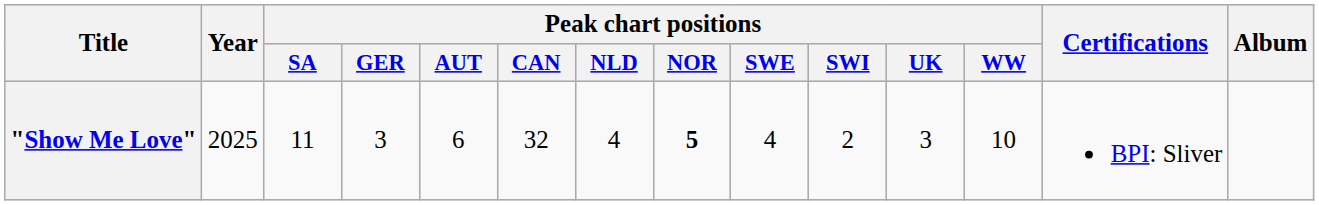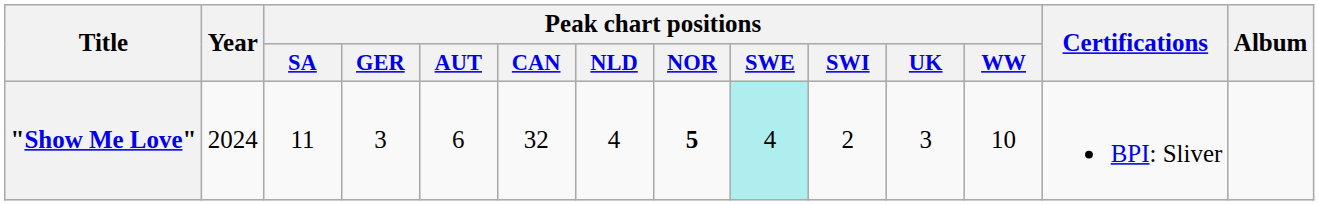 <table class="wikitable plainrowheaders" style="text-align: center">
 <tr>
 <th scope="col" rowspan="2">Title</th>
 <th scope="col" rowspan="2">Year</th>
 <th scope="col" colspan="10">Peak chart positions</th>
 <th scope="col" rowspan="2"><a href='#'>Certifications</a></th>
 <th scope="col" rowspan="2">Album</th>
 </tr>
 <tr>
 <th scope="col" style="width:3em; font-size:90%"><a href='#'>SA</a><br></th>
 <th scope="col" style="width:3em; font-size:90%"><a href='#'>GER</a><br></th>
 <th scope="col" style="width:3em; font-size:90%"><a href='#'>AUT</a><br></th>
 <th scope="col" style="width:3em; font-size:90%"><a href='#'>CAN</a><br></th>
 <th scope="col" style="width:3em; font-size:90%"><a href='#'>NLD</a><br></th>
 <th scope="col" style="width:3em; font-size:90%"><a href='#'>NOR</a><br></th>
 <th scope="col" style="width:3em; font-size:90%"><a href='#'>SWE</a><br></th>
 <th scope="col" style="width:3em; font-size:90%"><a href='#'>SWI</a><br></th>
 <th scope="col" style="width:3em;font-size:90%;"><a href='#'>UK</a><br></th>
 <th scope="col" style="width:3em; font-size:90%"><a href='#'>WW</a><br></th>
 </tr>
 <tr>
 <th scope="row">"<a href='#'>Show Me Love</a>"<br></th>
-<td>2025</td>
+<td>2024</td>
 <td>11</td>
 <td>3</td>
 <td>6</td>
 <td>32</td>
 <td>4</td>
 <td><strong>5</strong></td>
-<td>4</td>
+<td style="background: paleturquoise;">4</td>
 <td>2</td>
 <td>3</td>
 <td>10</td>
 <td><br><ul><li><a href='#'>BPI</a>: Sliver</li></ul></td>
 <td></td>
 </tr>
 </table>
